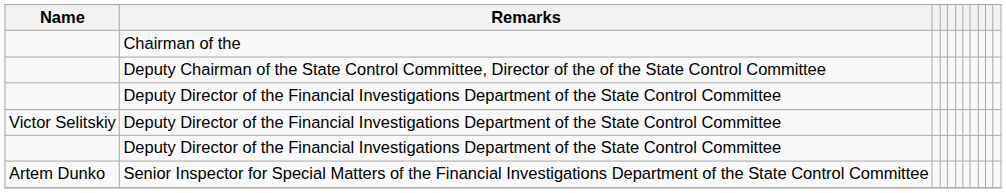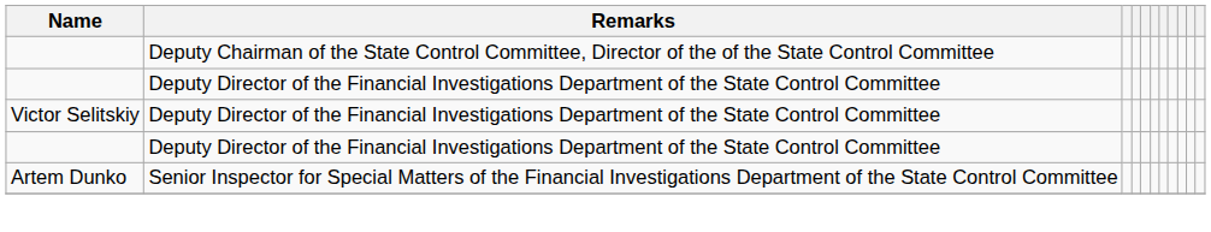 <table class="wikitable sortable" style="margin: auto">
 <tr>
 <th>Name</th>
 <th>Remarks</th>
 <th></th>
 <th></th>
 <th></th>
 <th></th>
 <th></th>
 <th></th>
 <th></th>
 <th></th>
 <th></th>
-</tr>
-<tr>
-<td></td>
-<td>Chairman of the </td>
-<td></td>
-<td></td>
-<td></td>
-<td style="text-align:center;"></td>
-<td></td>
-<td></td>
-<td></td>
-<td style="text-align:center;"></td>
-<td style="text-align:center;"></td>
 </tr>
 <tr>
 <td></td>
 <td>Deputy Chairman of the State Control Committee, Director of the  of the State Control Committee</td>
 <td></td>
 <td></td>
 <td></td>
 <td style="text-align:center;"></td>
 <td></td>
 <td></td>
 <td style="text-align:center;"></td>
 <td style="text-align:center;"></td>
 <td style="text-align:center;"></td>
 </tr>
 <tr>
 <td></td>
 <td>Deputy Director of the Financial Investigations Department of the State Control Committee</td>
 <td></td>
 <td></td>
 <td></td>
 <td style="text-align:center;"></td>
 <td></td>
 <td></td>
 <td></td>
 <td style="text-align:center;"></td>
 <td style="text-align:center;"></td>
 </tr>
 <tr>
 <td>Victor Selitskiy</td>
 <td>Deputy Director of the Financial Investigations Department of the State Control Committee</td>
 <td></td>
 <td></td>
 <td></td>
 <td></td>
 <td></td>
 <td></td>
 <td style="text-align:center;"></td>
 <td></td>
 <td></td>
 </tr>
 <tr>
 <td></td>
 <td>Deputy Director of the Financial Investigations Department of the State Control Committee</td>
 <td></td>
 <td></td>
 <td></td>
 <td></td>
 <td></td>
 <td></td>
 <td style="text-align:center;"></td>
 <td></td>
 <td></td>
 </tr>
 <tr>
 <td>Artem Dunko</td>
 <td>Senior Inspector for Special Matters of the Financial Investigations Department of the State Control Committee</td>
 <td></td>
 <td></td>
 <td></td>
 <td style="text-align:center;"></td>
 <td style="text-align:center;"></td>
 <td></td>
 <td style="text-align:center;"></td>
 <td style="text-align:center;"></td>
 <td style="text-align:center;"></td>
 </tr>
 <tr>
 </tr>
 </table>
